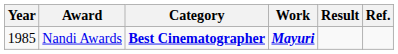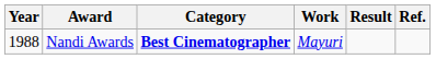 <table class="wikitable sortable">
 <tr>
 <th>Year</th>
 <th>Award</th>
 <th>Category</th>
 <th>Work</th>
 <th>Result</th>
 <th scope="col" class="unsortable">Ref.</th>
 </tr>
 <tr>
-<td>1985</td>
+<td>1988</td>
 <td><a href='#'>Nandi Awards</a></td>
 <td><strong><a href='#'>Best Cinematographer</a></strong></td>
-<td><strong><em><a href='#'>Mayuri</a></em></strong></td>
+<td><em><a href='#'>Mayuri</a></em></td>
 <td></td>
 <td style="text-align:center;"></td>
 </tr>
 </table>
